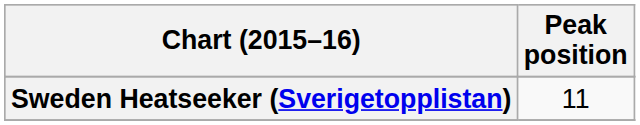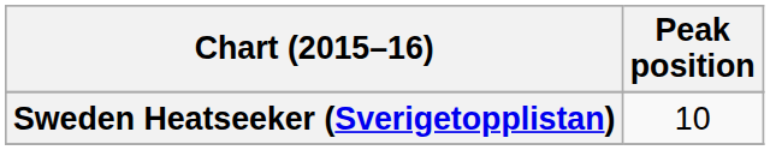 <table class="wikitable sortable plainrowheaders" style="text-align:center">
 <tr>
 <th scope="col">Chart (2015–16)</th>
 <th scope="col">Peak<br> position</th>
 </tr>
 <tr>
 </tr>
 <tr>
 </tr>
 <tr>
 <th scope="row">Sweden Heatseeker (<a href='#'>Sverigetopplistan</a>)</th>
-<td>11</td>
+<td>10</td>
 </tr>
 <tr>
 </tr>
 <tr>
 </tr>
 </table>
